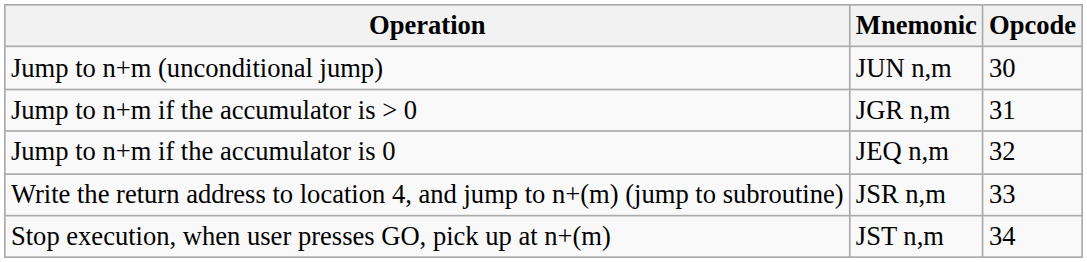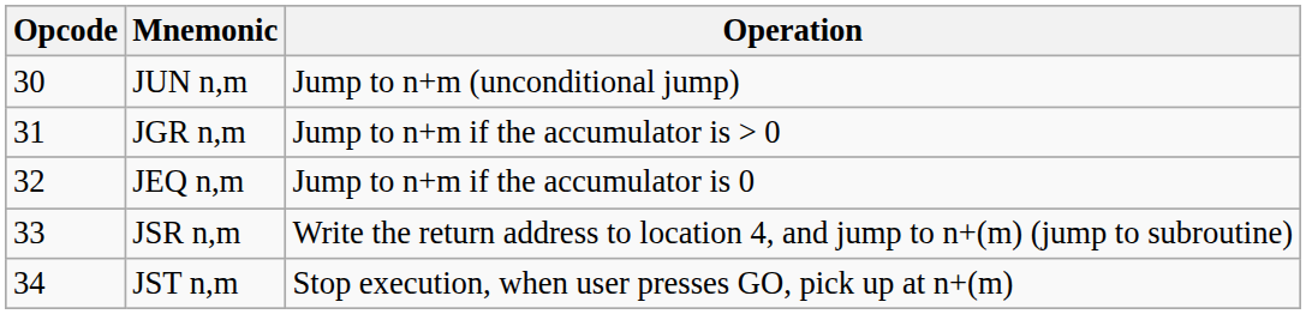 <table class="wikitable">
 <tr>
+<th>Opcode</th>
+<th>Mnemonic</th>
 <th>Operation</th>
-<th>Mnemonic</th>
-<th>Opcode</th>
 </tr>
 <tr>
+<td>30</td>
+<td>JUN n,m</td>
 <td>Jump to n+m (unconditional jump)</td>
-<td>JUN n,m</td>
-<td>30</td>
 </tr>
 <tr>
+<td>31</td>
+<td>JGR n,m</td>
 <td>Jump to n+m if the accumulator is > 0</td>
-<td>JGR n,m</td>
-<td>31</td>
 </tr>
 <tr>
+<td>32</td>
+<td>JEQ n,m</td>
 <td>Jump to n+m if the accumulator is 0</td>
-<td>JEQ n,m</td>
-<td>32</td>
 </tr>
 <tr>
+<td>33</td>
+<td>JSR n,m</td>
 <td>Write the return address to location 4, and jump to n+(m) (jump to subroutine)</td>
-<td>JSR n,m</td>
-<td>33</td>
 </tr>
 <tr>
+<td>34</td>
+<td>JST n,m</td>
 <td>Stop execution, when user presses GO, pick up at n+(m)</td>
-<td>JST n,m</td>
-<td>34</td>
 </tr>
 </table>
